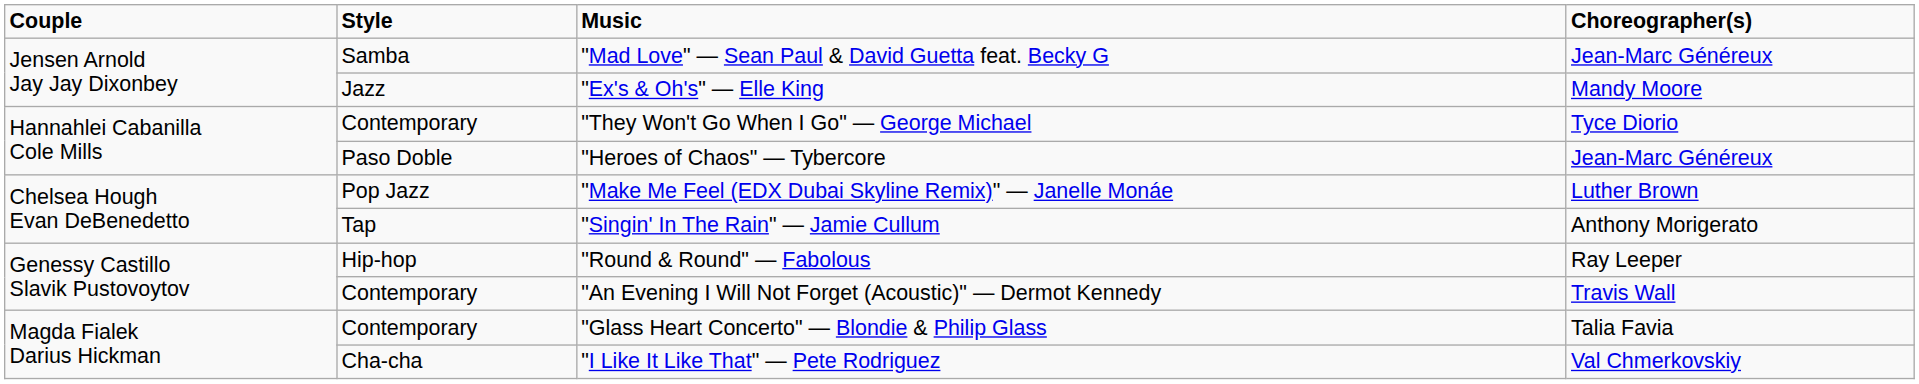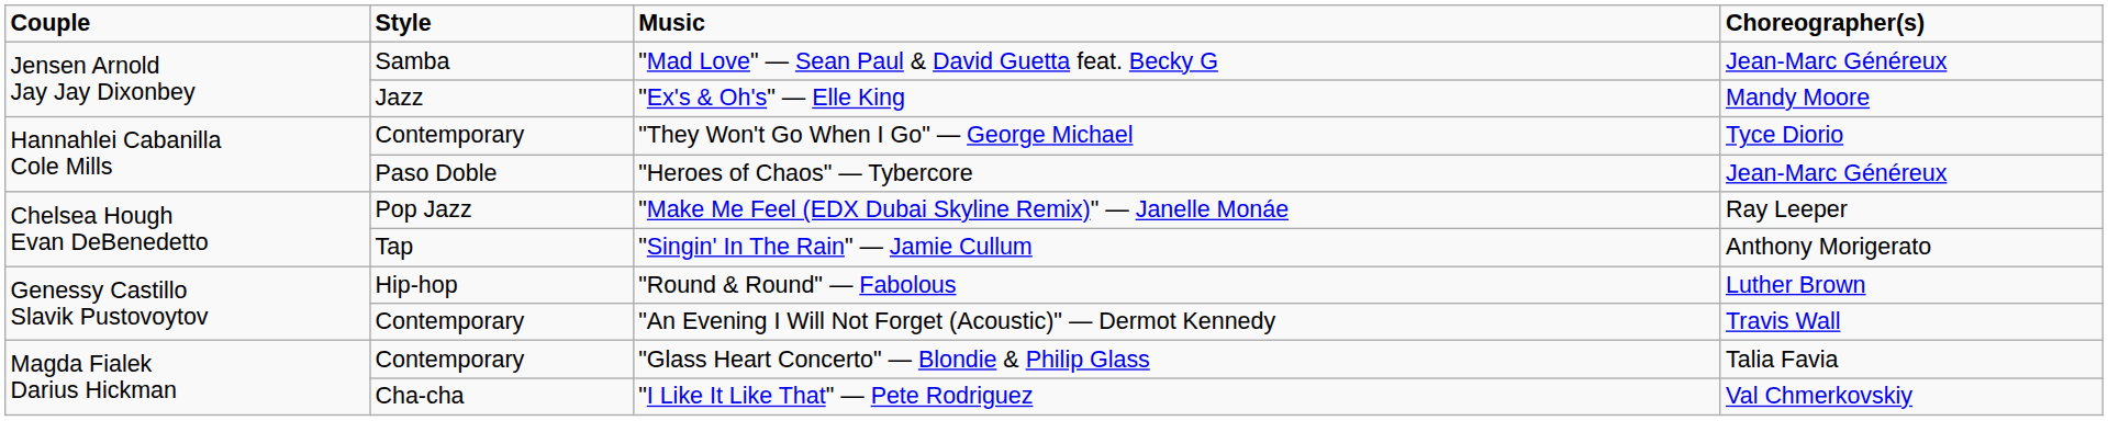 <table class="wikitable" style="width:90%;">
 <tr>
 <td><strong>Couple</strong></td>
 <td><strong>Style</strong></td>
 <td><strong>Music</strong></td>
 <td><strong>Choreographer(s)</strong></td>
 </tr>
 <tr>
 <td rowspan="2">Jensen Arnold<br>Jay Jay Dixonbey</td>
 <td>Samba</td>
 <td>"<a href='#'>Mad Love</a>" —  <a href='#'>Sean Paul</a> & <a href='#'>David Guetta</a> feat. <a href='#'>Becky G</a></td>
 <td><a href='#'>Jean-Marc Généreux</a></td>
 </tr>
 <tr>
 <td>Jazz</td>
 <td>"<a href='#'>Ex's & Oh's</a>" — <a href='#'>Elle King</a></td>
 <td><a href='#'>Mandy Moore</a></td>
 </tr>
 <tr>
 <td rowspan="2">Hannahlei Cabanilla<br>Cole Mills</td>
 <td>Contemporary</td>
 <td>"They Won't Go When I Go" —  <a href='#'>George Michael</a></td>
 <td><a href='#'>Tyce Diorio</a></td>
 </tr>
 <tr>
 <td>Paso Doble</td>
 <td>"Heroes of Chaos" —  Tybercore</td>
 <td><a href='#'>Jean-Marc Généreux</a></td>
 </tr>
 <tr>
 <td rowspan="2">Chelsea Hough<br>Evan DeBenedetto</td>
 <td>Pop Jazz</td>
 <td>"<a href='#'>Make Me Feel (EDX Dubai Skyline Remix)</a>" — <a href='#'>Janelle Monáe</a></td>
-<td><a href='#'>Luther Brown</a></td>
+<td>Ray Leeper</td>
 </tr>
 <tr>
 <td>Tap</td>
 <td>"<a href='#'>Singin' In The Rain</a>" — <a href='#'>Jamie Cullum</a></td>
 <td>Anthony Morigerato</td>
 </tr>
 <tr>
 <td rowspan="2">Genessy Castillo<br>Slavik Pustovoytov</td>
 <td>Hip-hop</td>
 <td>"Round & Round" —  <a href='#'>Fabolous</a></td>
-<td>Ray Leeper</td>
+<td><a href='#'>Luther Brown</a></td>
 </tr>
 <tr>
 <td>Contemporary</td>
 <td>"An Evening I Will Not Forget (Acoustic)" — Dermot Kennedy</td>
 <td><a href='#'>Travis Wall</a></td>
 </tr>
 <tr>
 <td rowspan="2">Magda Fialek<br>Darius Hickman</td>
 <td>Contemporary</td>
 <td>"Glass Heart Concerto" — <a href='#'>Blondie</a> & <a href='#'>Philip Glass</a></td>
 <td>Talia Favia</td>
 </tr>
 <tr>
 <td>Cha-cha</td>
 <td>"<a href='#'>I Like It Like That</a>" — <a href='#'>Pete Rodriguez</a></td>
 <td><a href='#'>Val Chmerkovskiy</a></td>
 </tr>
 </table>
